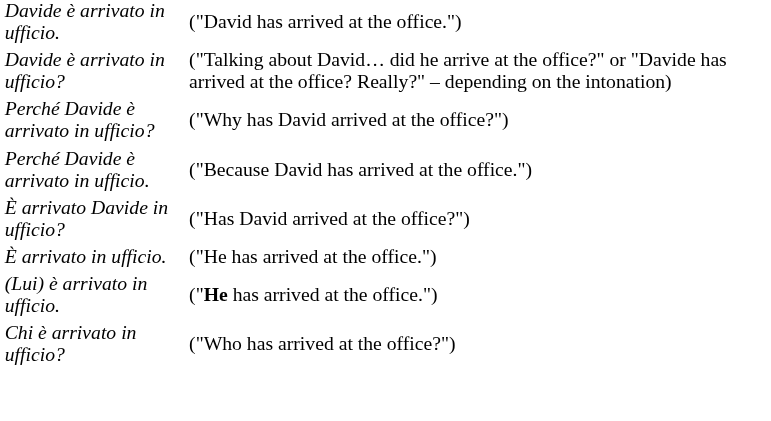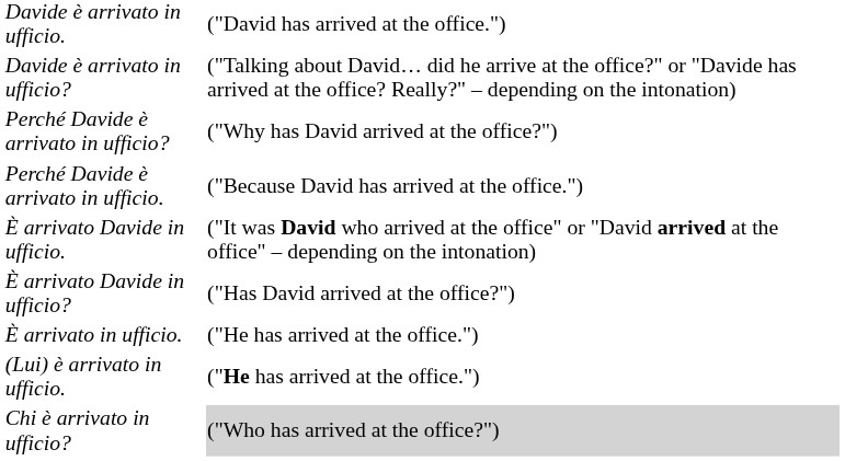 <table>
 <tr>
 <td><em>Davide è arrivato in ufficio.</em></td>
 <td>("David has arrived at the office.")</td>
 </tr>
 <tr>
 <td><em>Davide è arrivato in ufficio?</em></td>
 <td>("Talking about David… did he arrive at the office?" or "Davide has arrived at the office? Really?" – depending on the intonation)</td>
 </tr>
 <tr>
 <td><em>Perché Davide è arrivato in ufficio?</em></td>
 <td>("Why has David arrived at the office?")</td>
 </tr>
 <tr>
 <td><em>Perché Davide è arrivato in ufficio.</em></td>
 <td>("Because David has arrived at the office.")</td>
 </tr>
 <tr>
+<td><em>È arrivato Davide in ufficio.</em></td>
+<td>("It was <strong>David</strong> who arrived at the office" or "David <strong>arrived</strong> at the office" – depending on the intonation)</td>
+</tr>
+<tr>
 <td><em>È arrivato Davide in ufficio?</em></td>
 <td>("Has David arrived at the office?")</td>
 </tr>
 <tr>
 <td><em>È arrivato in ufficio.</em></td>
 <td>("He has arrived at the office.")</td>
 </tr>
 <tr>
 <td><em>(Lui) è arrivato in ufficio.</em></td>
 <td>("<strong>He</strong> has arrived at the office.")</td>
 </tr>
 <tr>
 <td><em>Chi è arrivato in ufficio?</em></td>
-<td>("Who has arrived at the office?")</td>
+<td style="background: lightgrey;">("Who has arrived at the office?")</td>
 </tr>
 </table>
